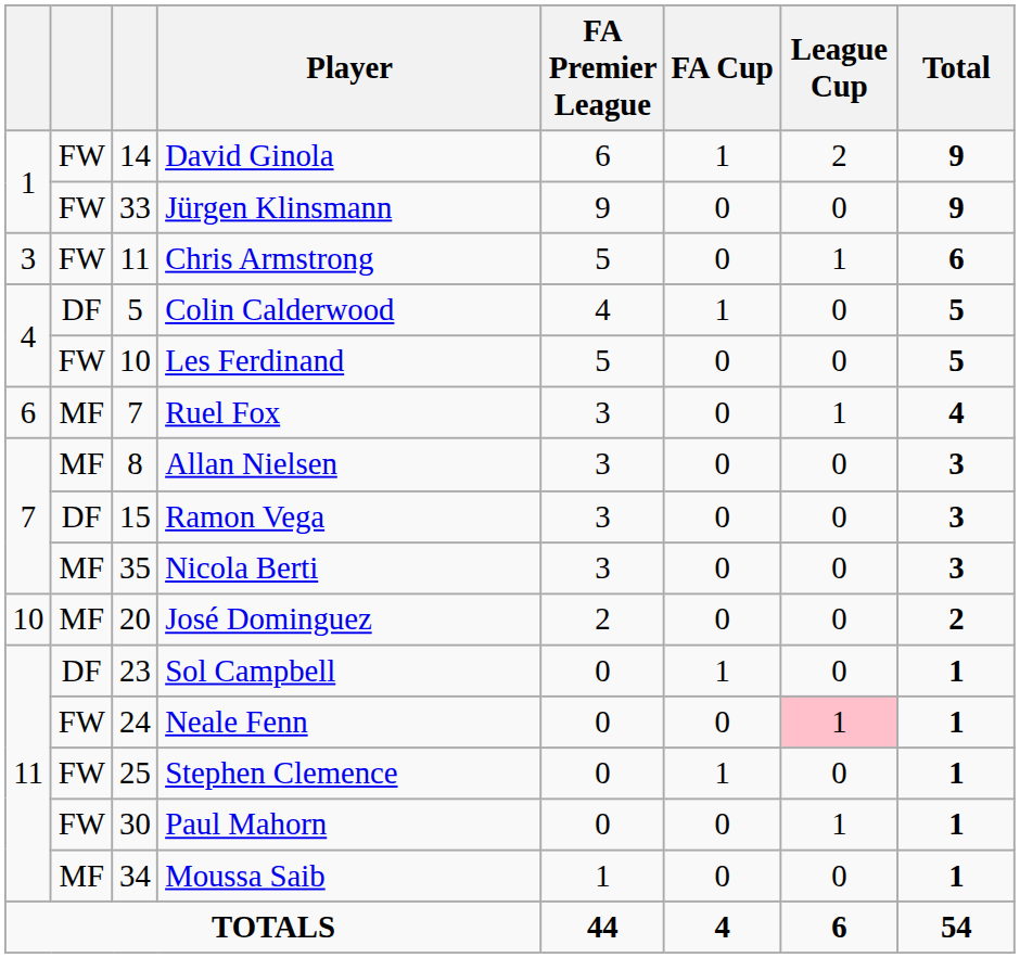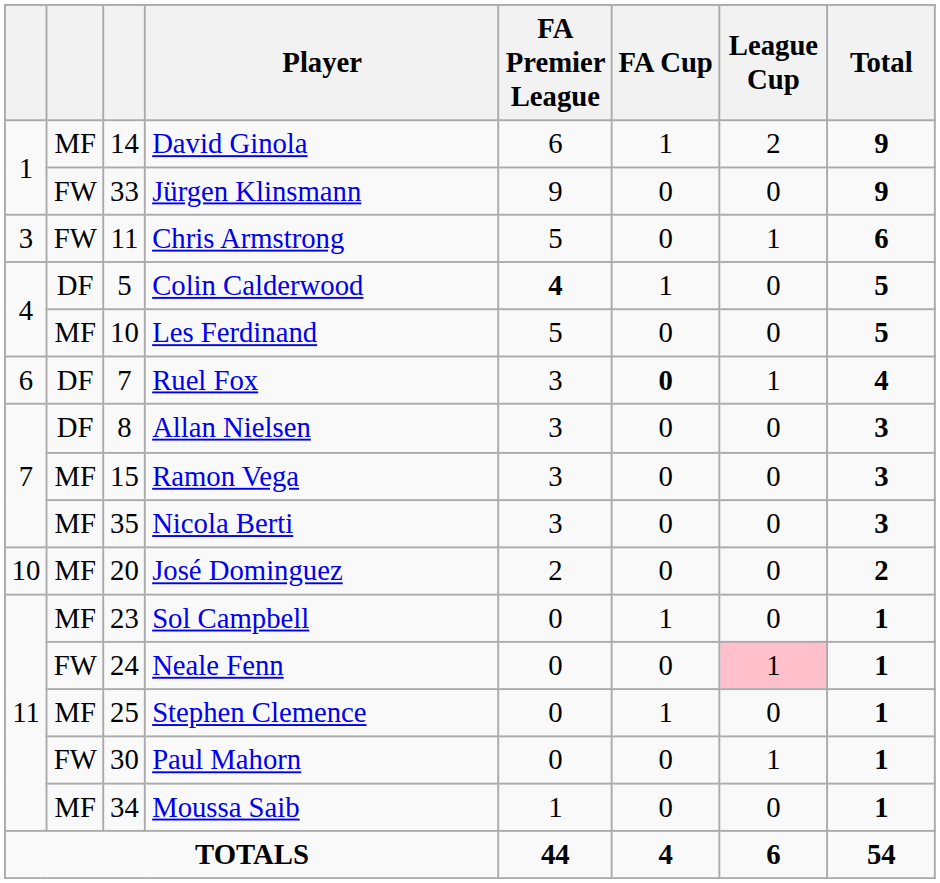 <table class="wikitable sortable" style="font-size: 95%; text-align: center;">
 <tr>
 <th width=10></th>
 <th width=10></th>
 <th width=10></th>
 <th width=180>Player</th>
 <th width=50>FA Premier League</th>
 <th width=50>FA Cup</th>
 <th width=50>League Cup</th>
 <th width=50>Total</th>
 </tr>
 <tr>
 <td rowspan="2">1</td>
-<td>FW</td>
+<td>MF</td>
 <td>14</td>
 <td align="left"> <a href='#'>David Ginola</a></td>
 <td>6</td>
 <td>1</td>
 <td>2</td>
 <td><strong>9</strong></td>
 </tr>
 <tr>
 <td>FW</td>
 <td>33</td>
 <td align="left"> <a href='#'>Jürgen Klinsmann</a></td>
 <td>9</td>
 <td>0</td>
 <td>0</td>
 <td><strong>9</strong></td>
 </tr>
 <tr>
 <td rowspan="1">3</td>
 <td>FW</td>
 <td>11</td>
 <td align="left"> <a href='#'>Chris Armstrong</a></td>
 <td>5</td>
 <td>0</td>
 <td>1</td>
 <td><strong>6</strong></td>
 </tr>
 <tr>
 <td rowspan="2">4</td>
 <td>DF</td>
 <td>5</td>
 <td align=left> <a href='#'>Colin Calderwood</a></td>
-<td>4</td>
+<td><strong>4</strong></td>
 <td>1</td>
 <td>0</td>
 <td><strong>5</strong></td>
 </tr>
 <tr>
-<td>FW</td>
+<td>MF</td>
 <td>10</td>
 <td align=left> <a href='#'>Les Ferdinand</a></td>
 <td>5</td>
 <td>0</td>
 <td>0</td>
 <td><strong>5</strong></td>
 </tr>
 <tr>
 <td rowspan="1">6</td>
-<td>MF</td>
+<td>DF</td>
 <td>7</td>
 <td align="left"> <a href='#'>Ruel Fox</a></td>
 <td>3</td>
-<td>0</td>
+<td><strong>0</strong></td>
 <td>1</td>
 <td><strong>4</strong></td>
 </tr>
 <tr>
 <td rowspan="3">7</td>
-<td>MF</td>
+<td>DF</td>
 <td>8</td>
 <td align="left"> <a href='#'>Allan Nielsen</a></td>
 <td>3</td>
 <td>0</td>
 <td>0</td>
 <td><strong>3</strong></td>
 </tr>
 <tr>
-<td>DF</td>
+<td>MF</td>
 <td>15</td>
 <td align="left"> <a href='#'>Ramon Vega</a></td>
 <td>3</td>
 <td>0</td>
 <td>0</td>
 <td><strong>3</strong></td>
 </tr>
 <tr>
 <td>MF</td>
 <td>35</td>
 <td align="left"> <a href='#'>Nicola Berti</a></td>
 <td>3</td>
 <td>0</td>
 <td>0</td>
 <td><strong>3</strong></td>
 </tr>
 <tr>
 <td rowspan="1">10</td>
 <td>MF</td>
 <td>20</td>
 <td align="left"> <a href='#'>José Dominguez</a></td>
 <td>2</td>
 <td>0</td>
 <td>0</td>
 <td><strong>2</strong></td>
 </tr>
 <tr>
 <td rowspan="5">11</td>
-<td>DF</td>
+<td>MF</td>
 <td>23</td>
 <td align="left"> <a href='#'>Sol Campbell</a></td>
 <td>0</td>
 <td>1</td>
 <td>0</td>
 <td><strong>1</strong></td>
 </tr>
 <tr>
 <td>FW</td>
 <td>24</td>
 <td align="left"> <a href='#'>Neale Fenn</a></td>
 <td>0</td>
 <td>0</td>
 <td style="background: pink;">1</td>
 <td><strong>1</strong></td>
 </tr>
 <tr>
-<td>FW</td>
+<td>MF</td>
 <td>25</td>
 <td align="left"> <a href='#'>Stephen Clemence</a></td>
 <td>0</td>
 <td>1</td>
 <td>0</td>
 <td><strong>1</strong></td>
 </tr>
 <tr>
 <td>FW</td>
 <td>30</td>
 <td align="left"> <a href='#'>Paul Mahorn</a></td>
 <td>0</td>
 <td>0</td>
 <td>1</td>
 <td><strong>1</strong></td>
 </tr>
 <tr>
 <td>MF</td>
 <td>34</td>
 <td align="left"> <a href='#'>Moussa Saib</a></td>
 <td>1</td>
 <td>0</td>
 <td>0</td>
 <td><strong>1</strong></td>
 </tr>
 <tr>
 <td colspan="4"><strong>TOTALS</strong></td>
 <td><strong>44</strong></td>
 <td><strong>4</strong></td>
 <td><strong>6</strong></td>
 <td><strong>54</strong></td>
 </tr>
 </table>
